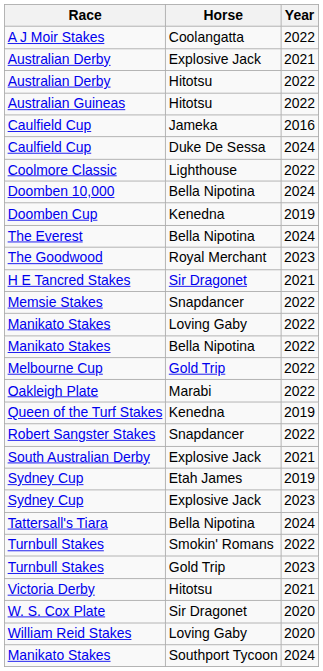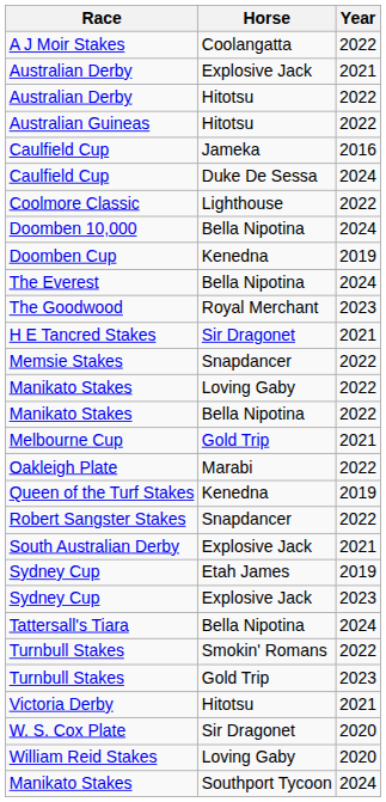 <table class="sortable wikitable">
 <tr>
 <th>Race</th>
 <th>Horse</th>
 <th>Year</th>
 </tr>
 <tr>
 <td><a href='#'>A J Moir Stakes</a></td>
 <td>Coolangatta</td>
 <td>2022</td>
 </tr>
 <tr>
 <td><a href='#'>Australian Derby</a></td>
 <td>Explosive Jack</td>
 <td>2021</td>
 </tr>
 <tr>
 <td><a href='#'>Australian Derby</a></td>
 <td>Hitotsu</td>
 <td>2022</td>
 </tr>
 <tr>
 <td><a href='#'>Australian Guineas</a></td>
 <td>Hitotsu</td>
 <td>2022</td>
 </tr>
 <tr>
 <td><a href='#'>Caulfield Cup</a></td>
 <td>Jameka</td>
 <td>2016</td>
 </tr>
 <tr>
 <td><a href='#'>Caulfield Cup</a></td>
 <td>Duke De Sessa</td>
 <td>2024</td>
 </tr>
 <tr>
 <td><a href='#'>Coolmore Classic</a></td>
 <td>Lighthouse</td>
 <td>2022</td>
 </tr>
 <tr>
 <td><a href='#'>Doomben 10,000</a></td>
 <td>Bella Nipotina</td>
 <td>2024</td>
 </tr>
 <tr>
 <td><a href='#'>Doomben Cup</a></td>
 <td>Kenedna</td>
 <td>2019</td>
 </tr>
 <tr>
 <td><a href='#'>The Everest</a></td>
 <td>Bella Nipotina</td>
 <td>2024</td>
 </tr>
 <tr>
 <td><a href='#'>The Goodwood</a></td>
 <td>Royal Merchant</td>
 <td>2023</td>
 </tr>
 <tr>
 <td><a href='#'>H E Tancred Stakes</a></td>
 <td><a href='#'>Sir Dragonet</a></td>
 <td>2021</td>
 </tr>
 <tr>
 <td><a href='#'>Memsie Stakes</a></td>
 <td>Snapdancer</td>
 <td>2022</td>
 </tr>
 <tr>
 <td><a href='#'>Manikato Stakes</a></td>
 <td>Loving Gaby</td>
 <td>2022</td>
 </tr>
 <tr>
 <td><a href='#'>Manikato Stakes</a></td>
 <td>Bella Nipotina</td>
 <td>2022</td>
 </tr>
 <tr>
 <td><a href='#'>Melbourne Cup</a></td>
 <td><a href='#'>Gold Trip</a></td>
-<td>2022</td>
+<td>2021</td>
 </tr>
 <tr>
 <td><a href='#'>Oakleigh Plate</a></td>
 <td>Marabi</td>
 <td>2022</td>
 </tr>
 <tr>
 <td><a href='#'>Queen of the Turf Stakes</a></td>
 <td>Kenedna</td>
 <td>2019</td>
 </tr>
 <tr>
 <td><a href='#'>Robert Sangster Stakes</a></td>
 <td>Snapdancer</td>
 <td>2022</td>
 </tr>
 <tr>
 <td><a href='#'>South Australian Derby</a></td>
 <td>Explosive Jack</td>
 <td>2021</td>
 </tr>
 <tr>
 <td><a href='#'>Sydney Cup</a></td>
 <td>Etah James</td>
 <td>2019</td>
 </tr>
 <tr>
 <td><a href='#'>Sydney Cup</a></td>
 <td>Explosive Jack</td>
 <td>2023</td>
 </tr>
 <tr>
 <td><a href='#'>Tattersall's Tiara</a></td>
 <td>Bella Nipotina</td>
 <td>2024</td>
 </tr>
 <tr>
 <td><a href='#'>Turnbull Stakes</a></td>
 <td>Smokin' Romans</td>
 <td>2022</td>
 </tr>
 <tr>
 <td><a href='#'>Turnbull Stakes</a></td>
 <td>Gold Trip</td>
 <td>2023</td>
 </tr>
 <tr>
 <td><a href='#'>Victoria Derby</a></td>
 <td>Hitotsu</td>
 <td>2021</td>
 </tr>
 <tr>
 <td><a href='#'>W. S. Cox Plate</a></td>
 <td>Sir Dragonet</td>
 <td>2020</td>
 </tr>
 <tr>
 <td><a href='#'>William Reid Stakes</a></td>
 <td>Loving Gaby</td>
 <td>2020</td>
 </tr>
 <tr>
 <td><a href='#'>Manikato Stakes</a></td>
 <td>Southport Tycoon</td>
 <td>2024</td>
 </tr>
 </table>
